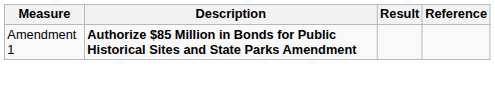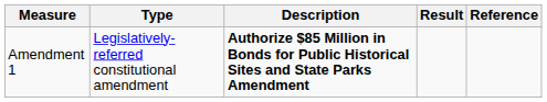 <table class="wikitable">
 <tr>
 <th>Measure</th>
+<th>Type</th>
 <th>Description</th>
 <th>Result</th>
 <th>Reference</th>
 </tr>
 <tr>
 <td>Amendment 1</td>
+<td><a href='#'>Legislatively-referred</a> constitutional amendment</td>
 <td><strong>Authorize $85 Million in Bonds for Public Historical Sites and State Parks Amendment</strong></td>
 <td></td>
 <td></td>
 </tr>
 </table>
